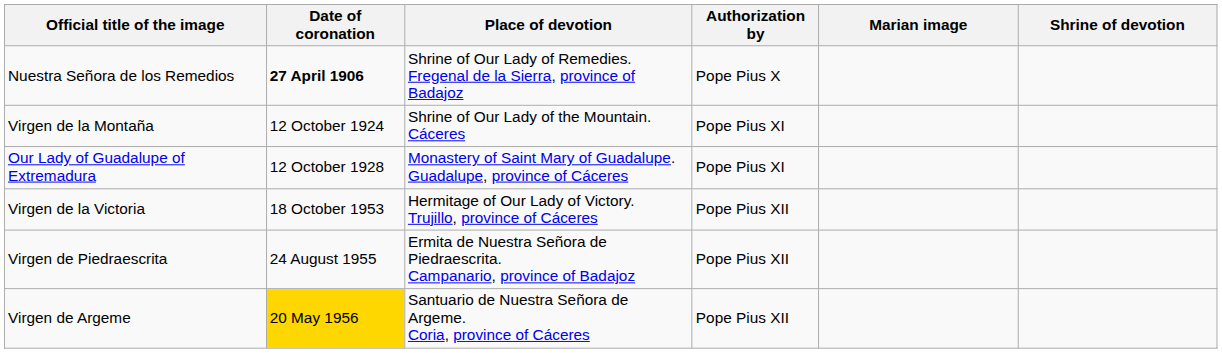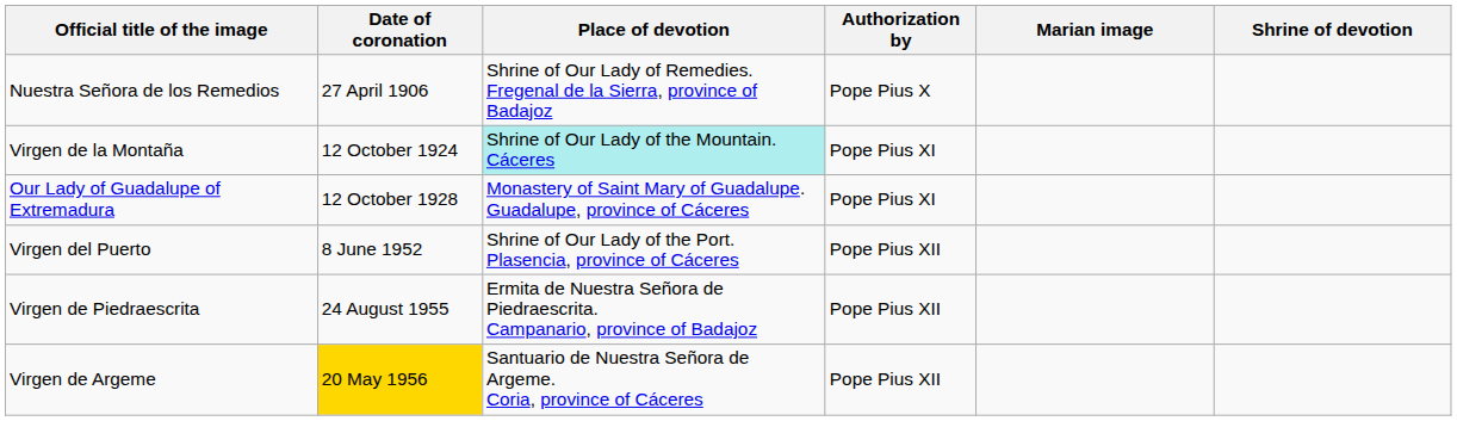 <table class="wikitable sortable" width="100%">
 <tr>
 <th>Official title of the image</th>
 <th data-sort-type="date">Date of coronation</th>
 <th>Place of devotion</th>
 <th>Authorization by</th>
 <th width=200px class=unsortable>Marian image</th>
 <th width=200px class=unsortable>Shrine of devotion</th>
 </tr>
 <tr>
 <td>Nuestra Señora de los Remedios</td>
-<td><strong>27 April 1906</strong></td>
+<td>27 April 1906</td>
 <td>Shrine of Our Lady of Remedies.<br><a href='#'>Fregenal de la Sierra</a>, <a href='#'>province of Badajoz</a></td>
 <td>Pope Pius X</td>
 <td></td>
 <td></td>
 </tr>
 <tr>
 <td>Virgen de la Montaña</td>
 <td>12 October 1924</td>
-<td>Shrine of Our Lady of the Mountain.<br><a href='#'>Cáceres</a></td>
+<td style="background: paleturquoise;">Shrine of Our Lady of the Mountain.<br><a href='#'>Cáceres</a></td>
 <td>Pope Pius XI</td>
 <td></td>
 <td></td>
 </tr>
 <tr>
 <td><a href='#'>Our Lady of Guadalupe of Extremadura</a></td>
 <td>12 October 1928</td>
 <td><a href='#'>Monastery of Saint Mary of Guadalupe</a>.<br><a href='#'>Guadalupe</a>, <a href='#'>province of Cáceres</a></td>
 <td>Pope Pius XI</td>
 <td></td>
 <td></td>
 </tr>
 <tr>
-<td>Virgen de la Victoria</td>
-<td>18 October 1953</td>
-<td>Hermitage of Our Lady of Victory.<br><a href='#'>Trujillo</a>, <a href='#'>province of Cáceres</a></td>
+<td>Virgen del Puerto</td>
+<td>8 June 1952</td>
+<td>Shrine of Our Lady of the Port.<br><a href='#'>Plasencia</a>, <a href='#'>province of Cáceres</a></td>
 <td>Pope Pius XII</td>
 <td></td>
 <td></td>
 </tr>
 <tr>
 <td>Virgen de Piedraescrita</td>
 <td>24 August 1955</td>
 <td>Ermita de Nuestra Señora de Piedraescrita.<br><a href='#'>Campanario</a>, <a href='#'>province of Badajoz</a></td>
 <td>Pope Pius XII</td>
 <td></td>
 <td></td>
 </tr>
 <tr>
 <td>Virgen de Argeme</td>
 <td style="background: gold;">20 May 1956</td>
 <td>Santuario de Nuestra Señora de Argeme.<br><a href='#'>Coria</a>, <a href='#'>province of Cáceres</a></td>
 <td>Pope Pius XII</td>
 <td></td>
 <td></td>
 </tr>
 </table>
